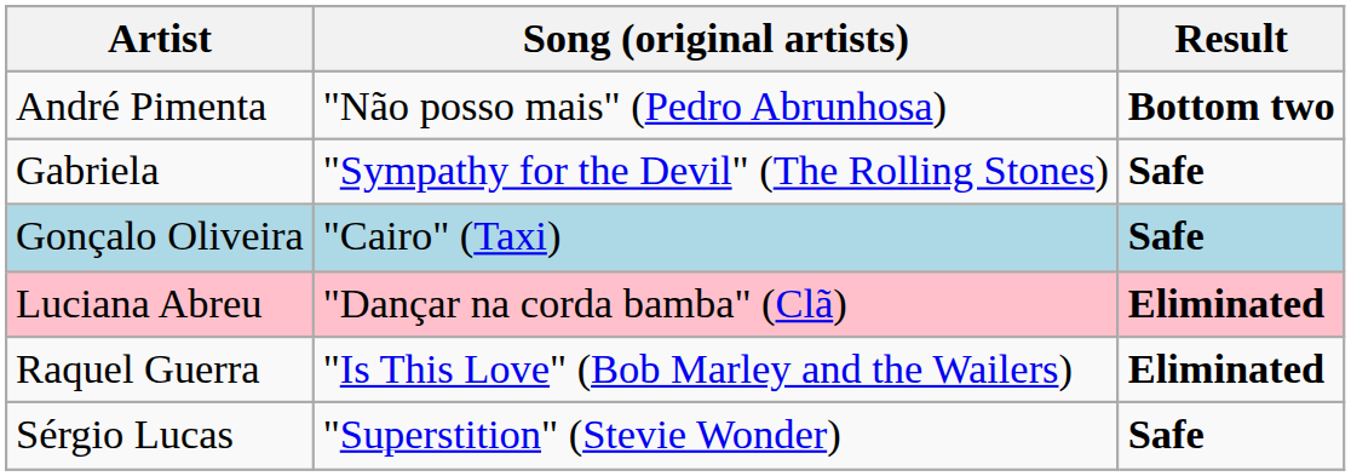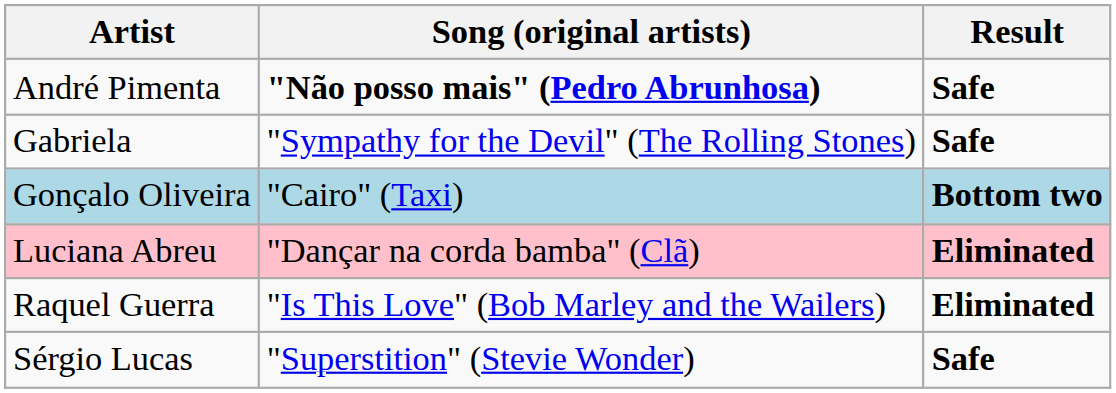 <table class=wikitable>
 <tr>
 <th>Artist</th>
 <th>Song (original artists)</th>
 <th>Result</th>
 </tr>
 <tr>
 <td>André Pimenta</td>
-<td>"Não posso mais" (<a href='#'>Pedro Abrunhosa</a>)</td>
-<td><strong>Bottom two</strong></td>
+<td><strong>"Não posso mais" (<a href='#'>Pedro Abrunhosa</a>)</strong></td>
+<td><strong>Safe</strong></td>
 </tr>
 <tr>
 <td>Gabriela</td>
 <td>"<a href='#'>Sympathy for the Devil</a>" (<a href='#'>The Rolling Stones</a>)</td>
 <td><strong>Safe</strong></td>
 </tr>
 <tr style="background:lightblue;">
 <td>Gonçalo Oliveira</td>
 <td>"Cairo" (<a href='#'>Taxi</a>)</td>
-<td><strong>Safe</strong></td>
+<td><strong>Bottom two</strong></td>
 </tr>
 <tr style="background:pink;">
 <td>Luciana Abreu</td>
 <td>"Dançar na corda bamba" (<a href='#'>Clã</a>)</td>
 <td><strong>Eliminated</strong></td>
 </tr>
 <tr>
 <td>Raquel Guerra</td>
 <td>"<a href='#'>Is This Love</a>" (<a href='#'>Bob Marley and the Wailers</a>)</td>
 <td><strong>Eliminated</strong></td>
 </tr>
 <tr>
 <td>Sérgio Lucas</td>
 <td>"<a href='#'>Superstition</a>" (<a href='#'>Stevie Wonder</a>)</td>
 <td><strong>Safe</strong></td>
 </tr>
 </table>
